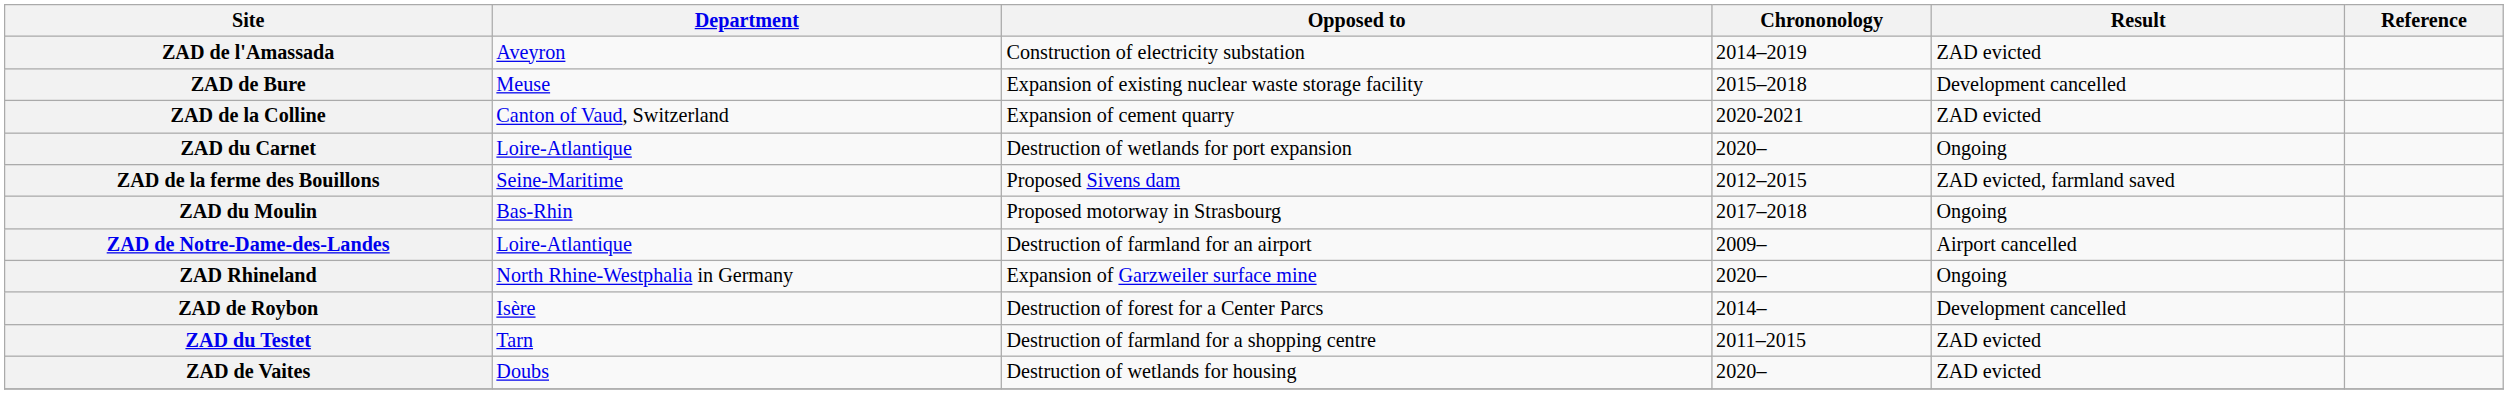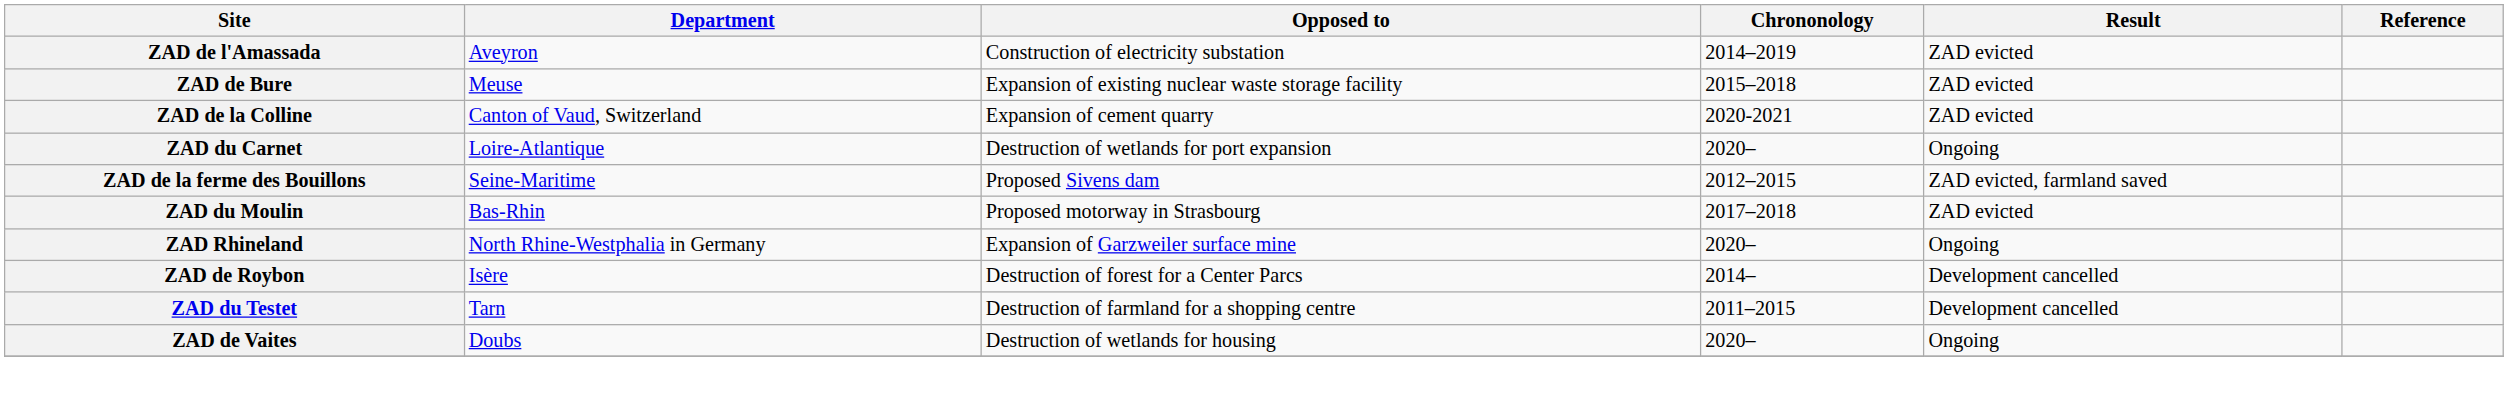 <table class="wikitable sortable plainrowheaders" style="width: 100%;">
 <tr>
 <th scope="col">Site</th>
 <th scope="col"><a href='#'>Department</a> </th>
 <th scope="col">Opposed to</th>
 <th scope="col">Chrononology</th>
 <th scope="col">Result</th>
 <th scope="col">Reference</th>
 </tr>
 <tr>
 <th scope=row>ZAD de l'Amassada</th>
 <td><a href='#'>Aveyron</a></td>
 <td>Construction of electricity substation</td>
 <td>2014–2019</td>
 <td>ZAD evicted</td>
 <td></td>
 </tr>
 <tr>
 <th scope=row>ZAD de Bure</th>
 <td><a href='#'>Meuse</a></td>
 <td>Expansion of existing nuclear waste storage facility</td>
 <td>2015–2018</td>
-<td>Development cancelled</td>
+<td>ZAD evicted</td>
 <td></td>
 </tr>
 <tr>
 <th scope=row>ZAD de la Colline</th>
 <td><a href='#'>Canton of Vaud</a>, Switzerland</td>
 <td>Expansion of cement quarry</td>
 <td>2020-2021</td>
 <td>ZAD evicted</td>
 <td></td>
 </tr>
 <tr>
 <th scope=row>ZAD du Carnet</th>
 <td><a href='#'>Loire-Atlantique</a></td>
 <td>Destruction of wetlands for port expansion</td>
 <td>2020–</td>
 <td>Ongoing</td>
 <td></td>
 </tr>
 <tr>
 <th scope=row>ZAD de la ferme des Bouillons</th>
 <td><a href='#'>Seine-Maritime</a></td>
 <td>Proposed <a href='#'>Sivens dam</a></td>
 <td>2012–2015</td>
 <td>ZAD evicted, farmland saved</td>
 <td></td>
 </tr>
 <tr>
 <th scope=row>ZAD du Moulin</th>
 <td><a href='#'>Bas-Rhin</a></td>
 <td>Proposed motorway in Strasbourg</td>
 <td>2017–2018</td>
-<td>Ongoing</td>
-<td></td>
-</tr>
-<tr>
-<th scope=row><a href='#'>ZAD de Notre-Dame-des-Landes</a></th>
-<td><a href='#'>Loire-Atlantique</a></td>
-<td>Destruction of farmland for an airport</td>
-<td>2009–</td>
-<td>Airport cancelled</td>
+<td>ZAD evicted</td>
 <td></td>
 </tr>
 <tr>
 <th scope=row>ZAD Rhineland</th>
 <td><a href='#'>North Rhine-Westphalia</a> in Germany</td>
 <td>Expansion of <a href='#'>Garzweiler surface mine</a></td>
 <td>2020–</td>
 <td>Ongoing</td>
 <td></td>
 </tr>
 <tr>
 <th scope=row>ZAD de Roybon</th>
 <td><a href='#'>Isère</a></td>
 <td>Destruction of forest for a Center Parcs</td>
 <td>2014–</td>
 <td>Development cancelled</td>
 <td></td>
 </tr>
 <tr>
 <th scope=row><a href='#'>ZAD du Testet</a></th>
 <td><a href='#'>Tarn</a></td>
 <td>Destruction of farmland for a shopping centre</td>
 <td>2011–2015</td>
-<td>ZAD evicted</td>
+<td>Development cancelled</td>
 <td></td>
 </tr>
 <tr>
 <th scope=row>ZAD de Vaites</th>
 <td><a href='#'>Doubs</a></td>
 <td>Destruction of wetlands for housing</td>
 <td>2020–</td>
-<td>ZAD evicted</td>
+<td>Ongoing</td>
 <td></td>
 </tr>
 <tr>
 </tr>
 </table>
